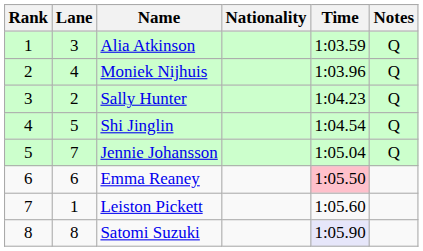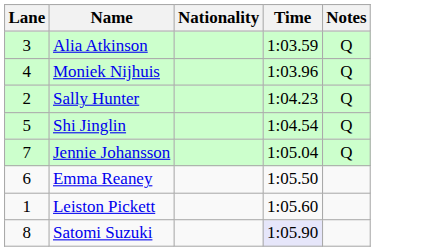 <table class="wikitable sortable" style="text-align:center">
 <tr>
-<th>Rank</th>
 <th>Lane</th>
 <th>Name</th>
 <th>Nationality</th>
 <th>Time</th>
 <th>Notes</th>
 </tr>
 <tr bgcolor=ccffcc>
-<td>1</td>
 <td>3</td>
 <td align=left><a href='#'>Alia Atkinson</a></td>
 <td align=left></td>
 <td>1:03.59</td>
 <td>Q</td>
 </tr>
 <tr bgcolor=ccffcc>
-<td>2</td>
 <td>4</td>
 <td align=left><a href='#'>Moniek Nijhuis</a></td>
 <td align=left></td>
 <td>1:03.96</td>
 <td>Q</td>
 </tr>
 <tr bgcolor=ccffcc>
-<td>3</td>
 <td>2</td>
 <td align=left><a href='#'>Sally Hunter</a></td>
 <td align=left></td>
 <td>1:04.23</td>
 <td>Q</td>
 </tr>
 <tr bgcolor=ccffcc>
-<td>4</td>
 <td>5</td>
 <td align=left><a href='#'>Shi Jinglin</a></td>
 <td align=left></td>
 <td>1:04.54</td>
 <td>Q</td>
 </tr>
 <tr bgcolor=ccffcc>
-<td>5</td>
 <td>7</td>
 <td align=left><a href='#'>Jennie Johansson</a></td>
 <td align=left></td>
 <td>1:05.04</td>
 <td>Q</td>
 </tr>
 <tr>
 <td>6</td>
-<td>6</td>
 <td align=left><a href='#'>Emma Reaney</a></td>
 <td align=left></td>
-<td style="background: pink;">1:05.50</td>
+<td>1:05.50</td>
 <td></td>
 </tr>
 <tr>
-<td>7</td>
 <td>1</td>
 <td align=left><a href='#'>Leiston Pickett</a></td>
 <td align=left></td>
 <td>1:05.60</td>
 <td></td>
 </tr>
 <tr>
 <td>8</td>
-<td>8</td>
 <td align=left><a href='#'>Satomi Suzuki</a></td>
 <td align=left></td>
 <td style="background: lavender;">1:05.90</td>
 <td></td>
 </tr>
 </table>
